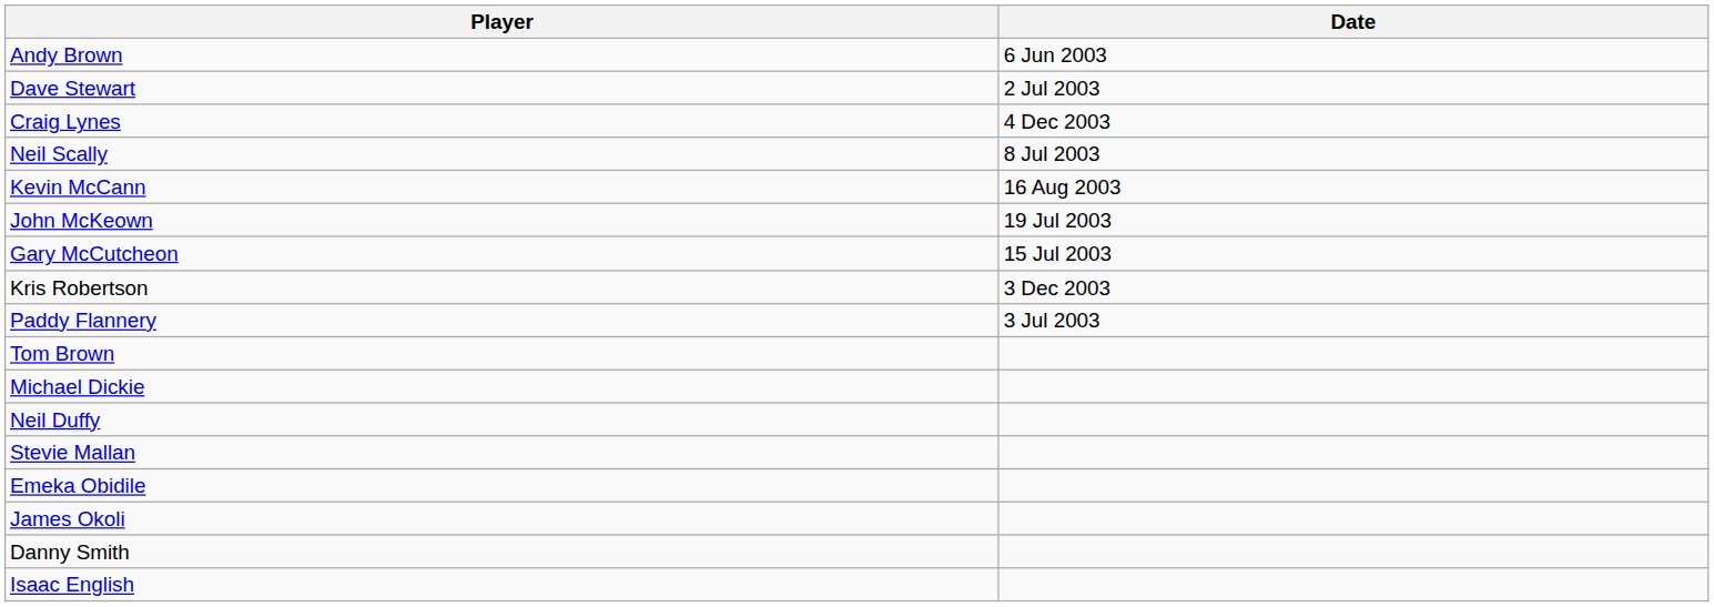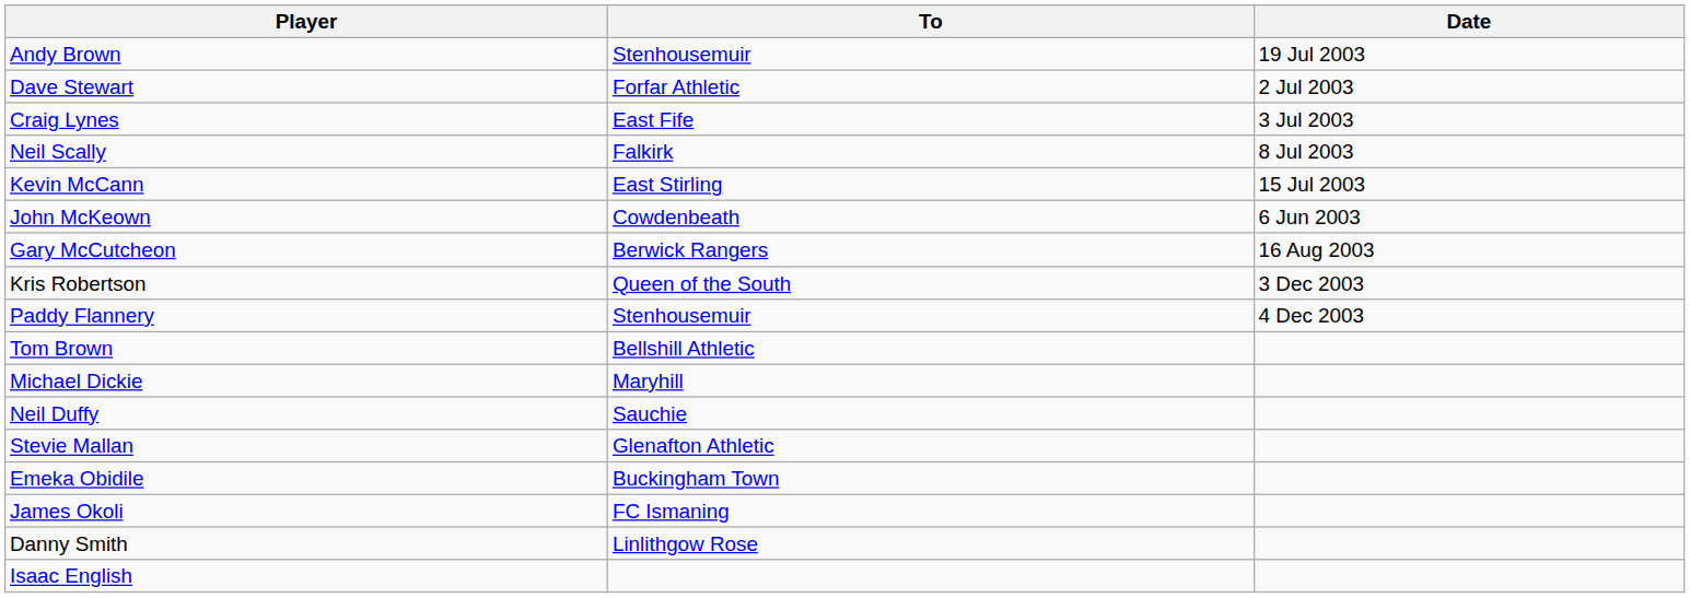 <table class="wikitable" style="text-align:center; font-size:95%;width:98%; text-align:left">
 <tr>
 <th>Player</th>
+<th>To</th>
 <th>Date</th>
 </tr>
 <tr>
 <td> <a href='#'>Andy Brown</a></td>
-<td>6 Jun 2003</td>
+<td> <a href='#'>Stenhousemuir</a></td>
+<td>19 Jul 2003</td>
 </tr>
 <tr>
 <td> <a href='#'>Dave Stewart</a></td>
+<td> <a href='#'>Forfar Athletic</a></td>
 <td>2 Jul 2003</td>
 </tr>
 <tr>
 <td> <a href='#'>Craig Lynes</a></td>
-<td>4 Dec 2003</td>
+<td> <a href='#'>East Fife</a></td>
+<td>3 Jul 2003</td>
 </tr>
 <tr>
 <td> <a href='#'>Neil Scally</a></td>
+<td> <a href='#'>Falkirk</a></td>
 <td>8 Jul 2003</td>
 </tr>
 <tr>
 <td> <a href='#'>Kevin McCann</a></td>
+<td> <a href='#'>East Stirling</a></td>
+<td>15 Jul 2003</td>
+</tr>
+<tr>
+<td> <a href='#'>John McKeown</a></td>
+<td> <a href='#'>Cowdenbeath</a></td>
+<td>6 Jun 2003</td>
+</tr>
+<tr>
+<td> <a href='#'>Gary McCutcheon</a></td>
+<td> <a href='#'>Berwick Rangers</a></td>
 <td>16 Aug 2003</td>
 </tr>
 <tr>
-<td> <a href='#'>John McKeown</a></td>
-<td>19 Jul 2003</td>
-</tr>
-<tr>
-<td> <a href='#'>Gary McCutcheon</a></td>
-<td>15 Jul 2003</td>
-</tr>
-<tr>
 <td> Kris Robertson</td>
+<td> <a href='#'>Queen of the South</a></td>
 <td>3 Dec 2003</td>
 </tr>
 <tr>
 <td> <a href='#'>Paddy Flannery</a></td>
-<td>3 Jul 2003</td>
+<td> <a href='#'>Stenhousemuir</a></td>
+<td>4 Dec 2003</td>
 </tr>
 <tr>
 <td> <a href='#'>Tom Brown</a></td>
+<td> <a href='#'>Bellshill Athletic</a></td>
 <td></td>
 </tr>
 <tr>
 <td> <a href='#'>Michael Dickie</a></td>
+<td> <a href='#'>Maryhill</a></td>
 <td></td>
 </tr>
 <tr>
 <td> <a href='#'>Neil Duffy</a></td>
+<td> <a href='#'>Sauchie</a></td>
 <td></td>
 </tr>
 <tr>
 <td> <a href='#'>Stevie Mallan</a></td>
+<td> <a href='#'>Glenafton Athletic</a></td>
 <td></td>
 </tr>
 <tr>
 <td> <a href='#'>Emeka Obidile</a></td>
+<td> <a href='#'>Buckingham Town</a></td>
 <td></td>
 </tr>
 <tr>
 <td> <a href='#'>James Okoli</a></td>
+<td> <a href='#'>FC Ismaning</a></td>
 <td></td>
 </tr>
 <tr>
 <td> Danny Smith</td>
+<td> <a href='#'>Linlithgow Rose</a></td>
 <td></td>
 </tr>
 <tr>
 <td> <a href='#'>Isaac English</a></td>
 <td></td>
+<td></td>
 </tr>
 </table>
